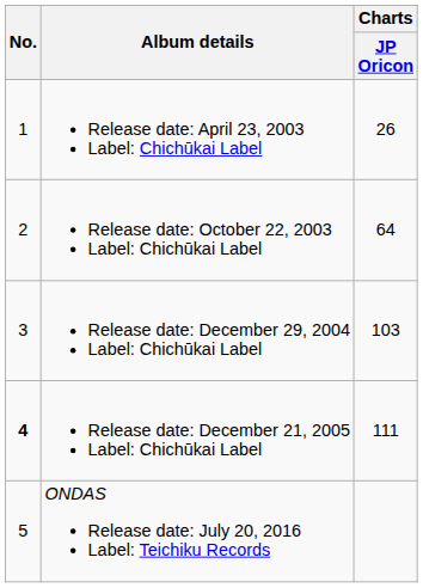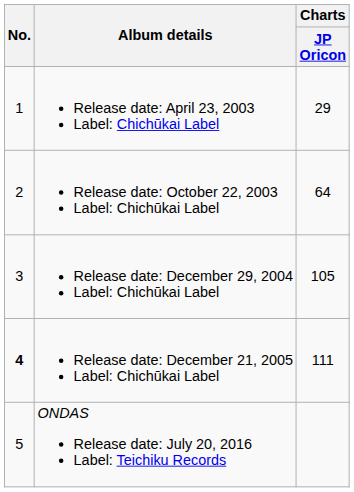 <table class="wikitable">
 <tr>
 <th rowspan="2">No.</th>
 <th rowspan="2">Album details</th>
 <th>Charts</th>
 </tr>
 <tr>
 <th><a href='#'>JP<br>Oricon</a></th>
 </tr>
 <tr>
 <td align="center">1</td>
 <td><br><ul><li>Release date: April 23, 2003</li><li>Label: <a href='#'>Chichūkai Label</a></li></ul></td>
-<td align="center">26</td>
+<td align="center">29</td>
 </tr>
 <tr>
 <td align="center">2</td>
 <td><br><ul><li>Release date: October 22, 2003</li><li>Label: Chichūkai Label</li></ul></td>
 <td align="center">64</td>
 </tr>
 <tr>
 <td align="center">3</td>
 <td><br><ul><li>Release date: December 29, 2004</li><li>Label: Chichūkai Label</li></ul></td>
-<td align="center">103</td>
+<td align="center">105</td>
 </tr>
 <tr>
 <td align="center"><strong>4</strong></td>
 <td><br><ul><li>Release date: December 21, 2005</li><li>Label: Chichūkai Label</li></ul></td>
 <td align="center">111</td>
 </tr>
 <tr>
 <td align="center">5</td>
 <td><em>ONDAS</em><br><ul><li>Release date: July 20, 2016</li><li>Label: <a href='#'>Teichiku Records</a></li></ul></td>
 <td align="center"></td>
 </tr>
 </table>
